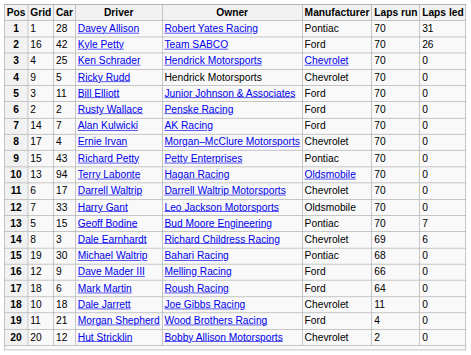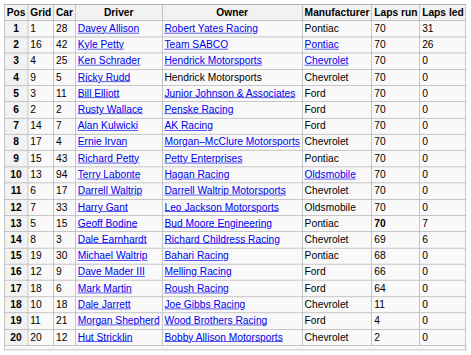 <table class="sortable wikitable" border="1">
 <tr>
 </tr>
 <tr>
 <th scope="col">Pos</th>
 <th scope="col">Grid</th>
 <th scope="col">Car</th>
 <th scope="col">Driver</th>
 <th scope="col">Owner</th>
 <th scope="col">Manufacturer</th>
 <th scope="col">Laps run</th>
 <th scope="col">Laps led</th>
 </tr>
 <tr>
 <th scope="row">1</th>
 <td>1</td>
 <td>28</td>
 <td><a href='#'>Davey Allison</a></td>
 <td><a href='#'>Robert Yates Racing</a></td>
 <td>Pontiac</td>
 <td>70</td>
 <td>31</td>
 </tr>
 <tr>
 <th scope="row">2</th>
 <td>16</td>
 <td>42</td>
 <td><a href='#'>Kyle Petty</a></td>
 <td><a href='#'>Team SABCO</a></td>
-<td>Ford</td>
+<td><a href='#'>Pontiac</a></td>
 <td>70</td>
 <td>26</td>
 </tr>
 <tr>
 <th scope="row">3</th>
 <td>4</td>
 <td>25</td>
 <td><a href='#'>Ken Schrader</a></td>
 <td><a href='#'>Hendrick Motorsports</a></td>
 <td><a href='#'>Chevrolet</a></td>
 <td>70</td>
 <td>0</td>
 </tr>
 <tr>
 <th scope="row">4</th>
 <td>9</td>
 <td>5</td>
 <td><a href='#'>Ricky Rudd</a></td>
 <td>Hendrick Motorsports</td>
 <td>Chevrolet</td>
 <td>70</td>
 <td>0</td>
 </tr>
 <tr>
 <th scope="row">5</th>
 <td>3</td>
 <td>11</td>
 <td><a href='#'>Bill Elliott</a></td>
 <td><a href='#'>Junior Johnson & Associates</a></td>
 <td>Ford</td>
 <td>70</td>
 <td>0</td>
 </tr>
 <tr>
 <th scope="row">6</th>
 <td>2</td>
 <td>2</td>
 <td><a href='#'>Rusty Wallace</a></td>
 <td><a href='#'>Penske Racing</a></td>
 <td>Ford</td>
 <td>70</td>
 <td>0</td>
 </tr>
 <tr>
 <th scope="row">7</th>
 <td>14</td>
 <td>7</td>
 <td><a href='#'>Alan Kulwicki</a></td>
 <td><a href='#'>AK Racing</a></td>
 <td>Ford</td>
 <td>70</td>
 <td>0</td>
 </tr>
 <tr>
 <th scope="row">8</th>
 <td>17</td>
 <td>4</td>
 <td><a href='#'>Ernie Irvan</a></td>
 <td><a href='#'>Morgan–McClure Motorsports</a></td>
 <td>Chevrolet</td>
 <td>70</td>
 <td>0</td>
 </tr>
 <tr>
 <th scope="row">9</th>
 <td>15</td>
 <td>43</td>
 <td><a href='#'>Richard Petty</a></td>
 <td><a href='#'>Petty Enterprises</a></td>
 <td>Pontiac</td>
 <td>70</td>
 <td>0</td>
 </tr>
 <tr>
 <th scope="row">10</th>
 <td>13</td>
 <td>94</td>
 <td><a href='#'>Terry Labonte</a></td>
 <td><a href='#'>Hagan Racing</a></td>
 <td><a href='#'>Oldsmobile</a></td>
 <td>70</td>
 <td>0</td>
 </tr>
 <tr>
 <th scope="row">11</th>
 <td>6</td>
 <td>17</td>
 <td><a href='#'>Darrell Waltrip</a></td>
 <td><a href='#'>Darrell Waltrip Motorsports</a></td>
 <td>Chevrolet</td>
 <td>70</td>
 <td>0</td>
 </tr>
 <tr>
 <th scope="row">12</th>
 <td>7</td>
 <td>33</td>
 <td><a href='#'>Harry Gant</a></td>
 <td><a href='#'>Leo Jackson Motorsports</a></td>
 <td>Oldsmobile</td>
 <td>70</td>
 <td>0</td>
 </tr>
 <tr>
 <th scope="row">13</th>
 <td>5</td>
 <td>15</td>
 <td><a href='#'>Geoff Bodine</a></td>
 <td><a href='#'>Bud Moore Engineering</a></td>
 <td>Pontiac</td>
-<td>70</td>
+<td><strong>70</strong></td>
 <td>7</td>
 </tr>
 <tr>
 <th scope="row">14</th>
 <td>8</td>
 <td>3</td>
 <td><a href='#'>Dale Earnhardt</a></td>
 <td><a href='#'>Richard Childress Racing</a></td>
 <td>Chevrolet</td>
 <td>69</td>
 <td>6</td>
 </tr>
 <tr>
 <th scope="row">15</th>
 <td>19</td>
 <td>30</td>
 <td><a href='#'>Michael Waltrip</a></td>
 <td><a href='#'>Bahari Racing</a></td>
 <td>Pontiac</td>
 <td>68</td>
 <td>0</td>
 </tr>
 <tr>
 <th scope="row">16</th>
 <td>12</td>
 <td>9</td>
 <td><a href='#'>Dave Mader III</a></td>
 <td><a href='#'>Melling Racing</a></td>
 <td>Ford</td>
 <td>66</td>
 <td>0</td>
 </tr>
 <tr>
 <th scope="row">17</th>
 <td>18</td>
 <td>6</td>
 <td><a href='#'>Mark Martin</a></td>
 <td><a href='#'>Roush Racing</a></td>
 <td>Ford</td>
 <td>64</td>
 <td>0</td>
 </tr>
 <tr>
 <th scope="row">18</th>
 <td>10</td>
 <td>18</td>
 <td><a href='#'>Dale Jarrett</a></td>
 <td><a href='#'>Joe Gibbs Racing</a></td>
 <td>Chevrolet</td>
 <td>11</td>
 <td>0</td>
 </tr>
 <tr>
 <th scope="row">19</th>
 <td>11</td>
 <td>21</td>
 <td><a href='#'>Morgan Shepherd</a></td>
 <td><a href='#'>Wood Brothers Racing</a></td>
 <td>Ford</td>
 <td>4</td>
 <td>0</td>
 </tr>
 <tr>
 <th scope="row">20</th>
 <td>20</td>
 <td>12</td>
 <td><a href='#'>Hut Stricklin</a></td>
 <td><a href='#'>Bobby Allison Motorsports</a></td>
 <td>Chevrolet</td>
 <td>2</td>
 <td>0</td>
 </tr>
 <tr class="sortbottom">
 <td colspan="8"></td>
 </tr>
 </table>
